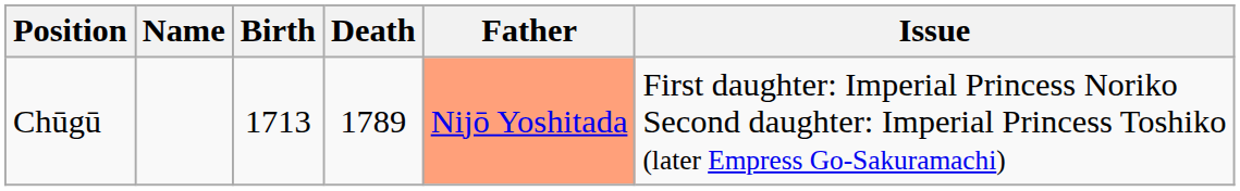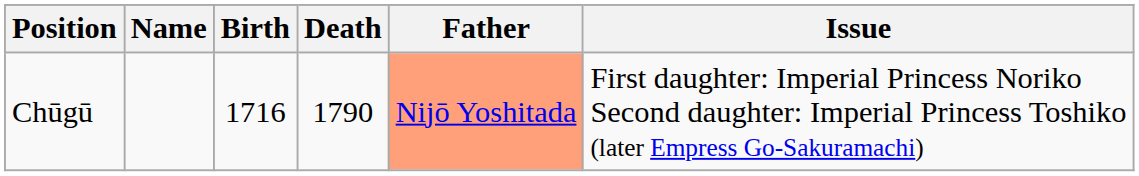 <table class="wikitable">
 <tr>
 <th>Position</th>
 <th>Name</th>
 <th>Birth</th>
 <th>Death</th>
 <th>Father</th>
 <th>Issue</th>
 </tr>
 <tr>
 <td>Chūgū</td>
 <td></td>
-<td align="center">1713</td>
-<td align="center">1789</td>
+<td align="center">1716</td>
+<td align="center">1790</td>
 <td style="background: lightsalmon;"><a href='#'>Nijō Yoshitada</a></td>
 <td>First daughter: Imperial Princess Noriko<br>Second daughter: Imperial Princess Toshiko<br><small>(later <a href='#'>Empress Go-Sakuramachi</a>)</small></td>
 </tr>
 </table>
